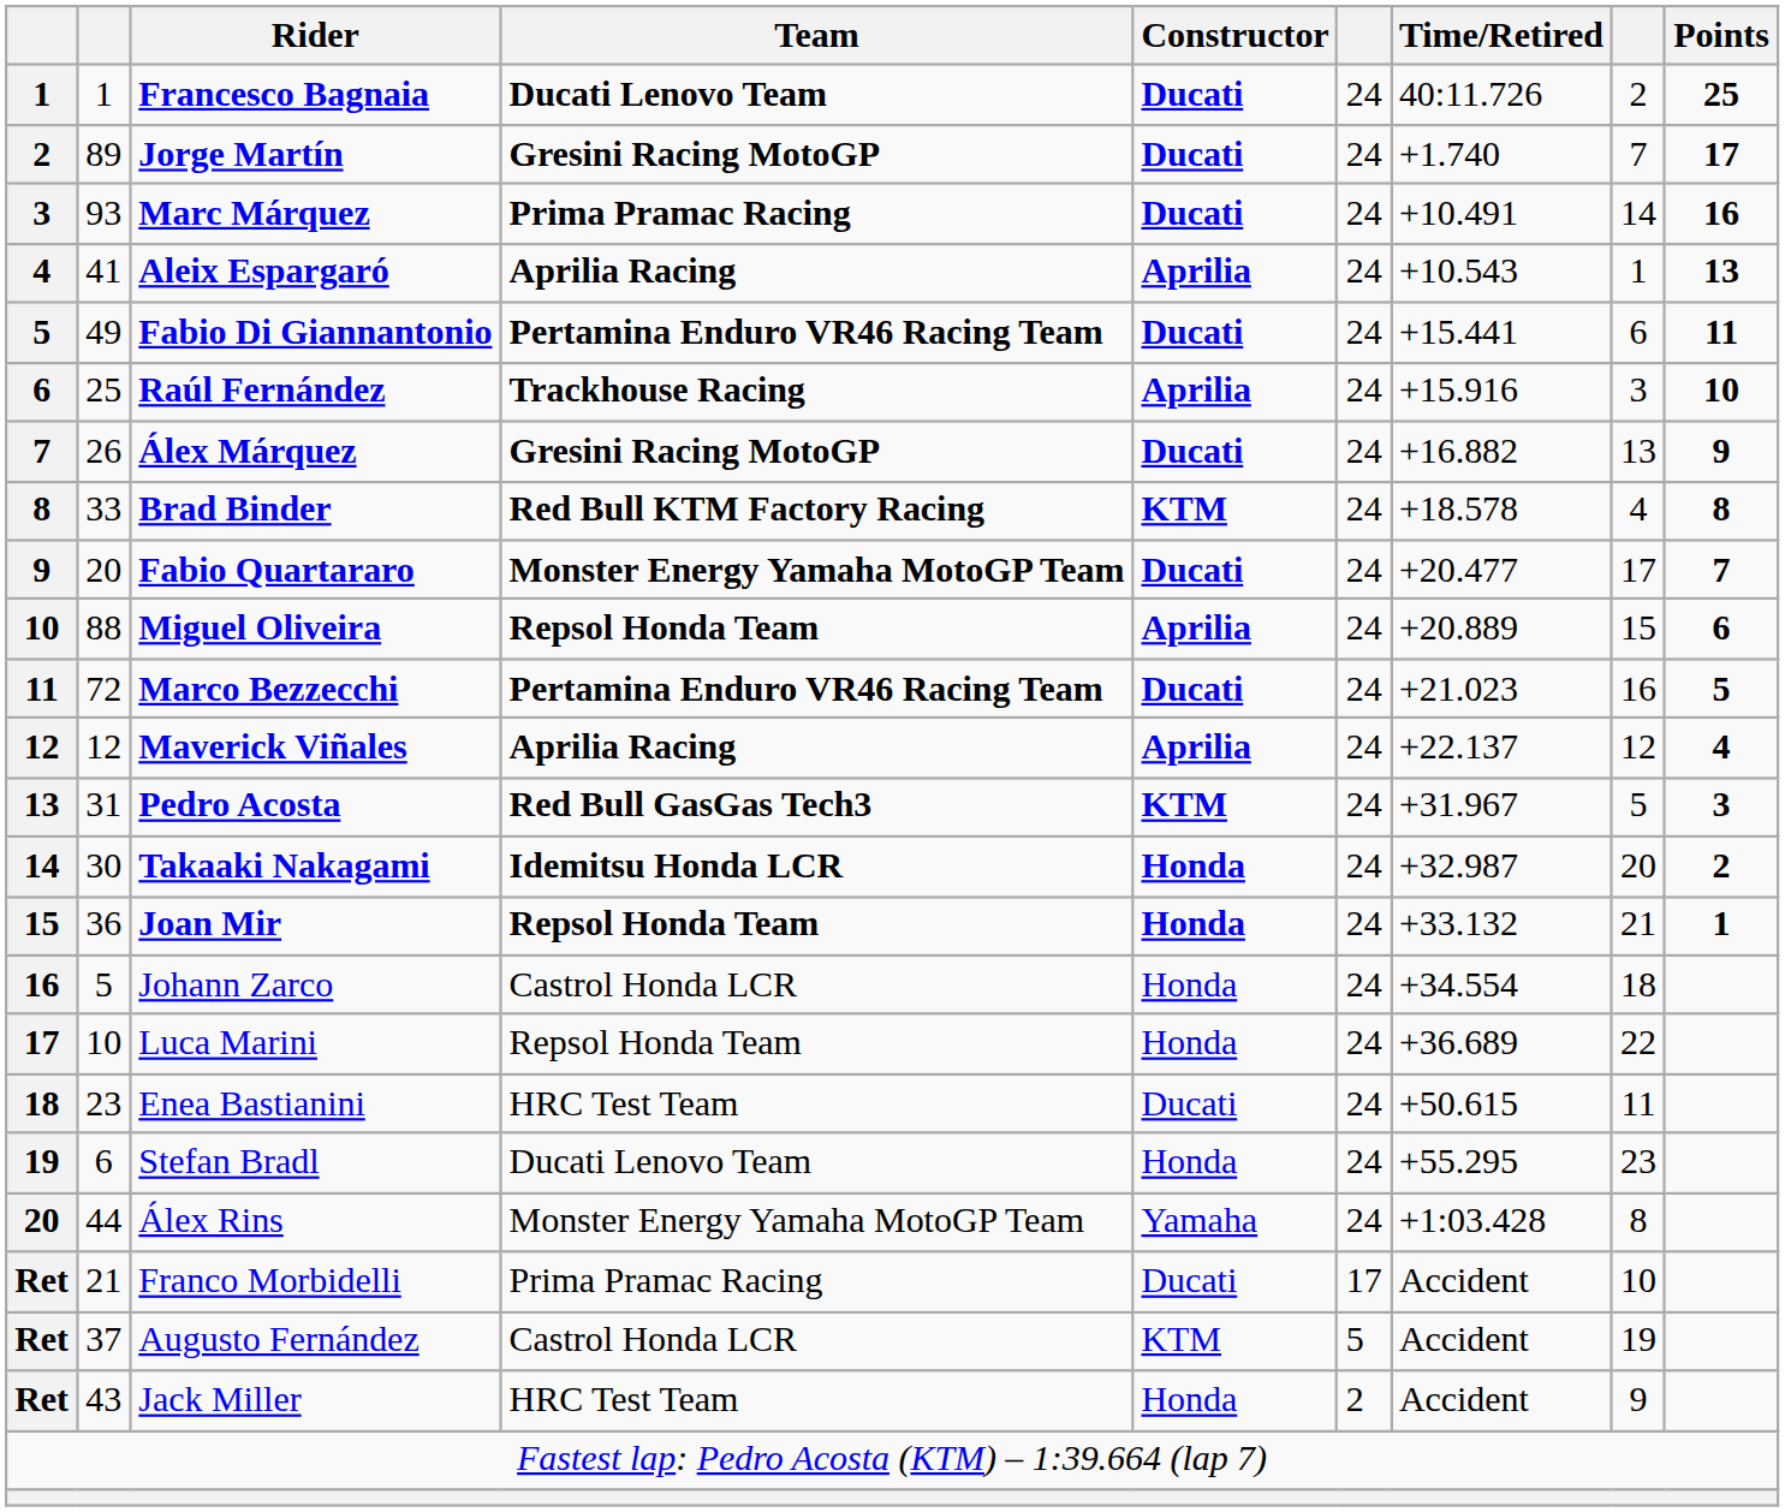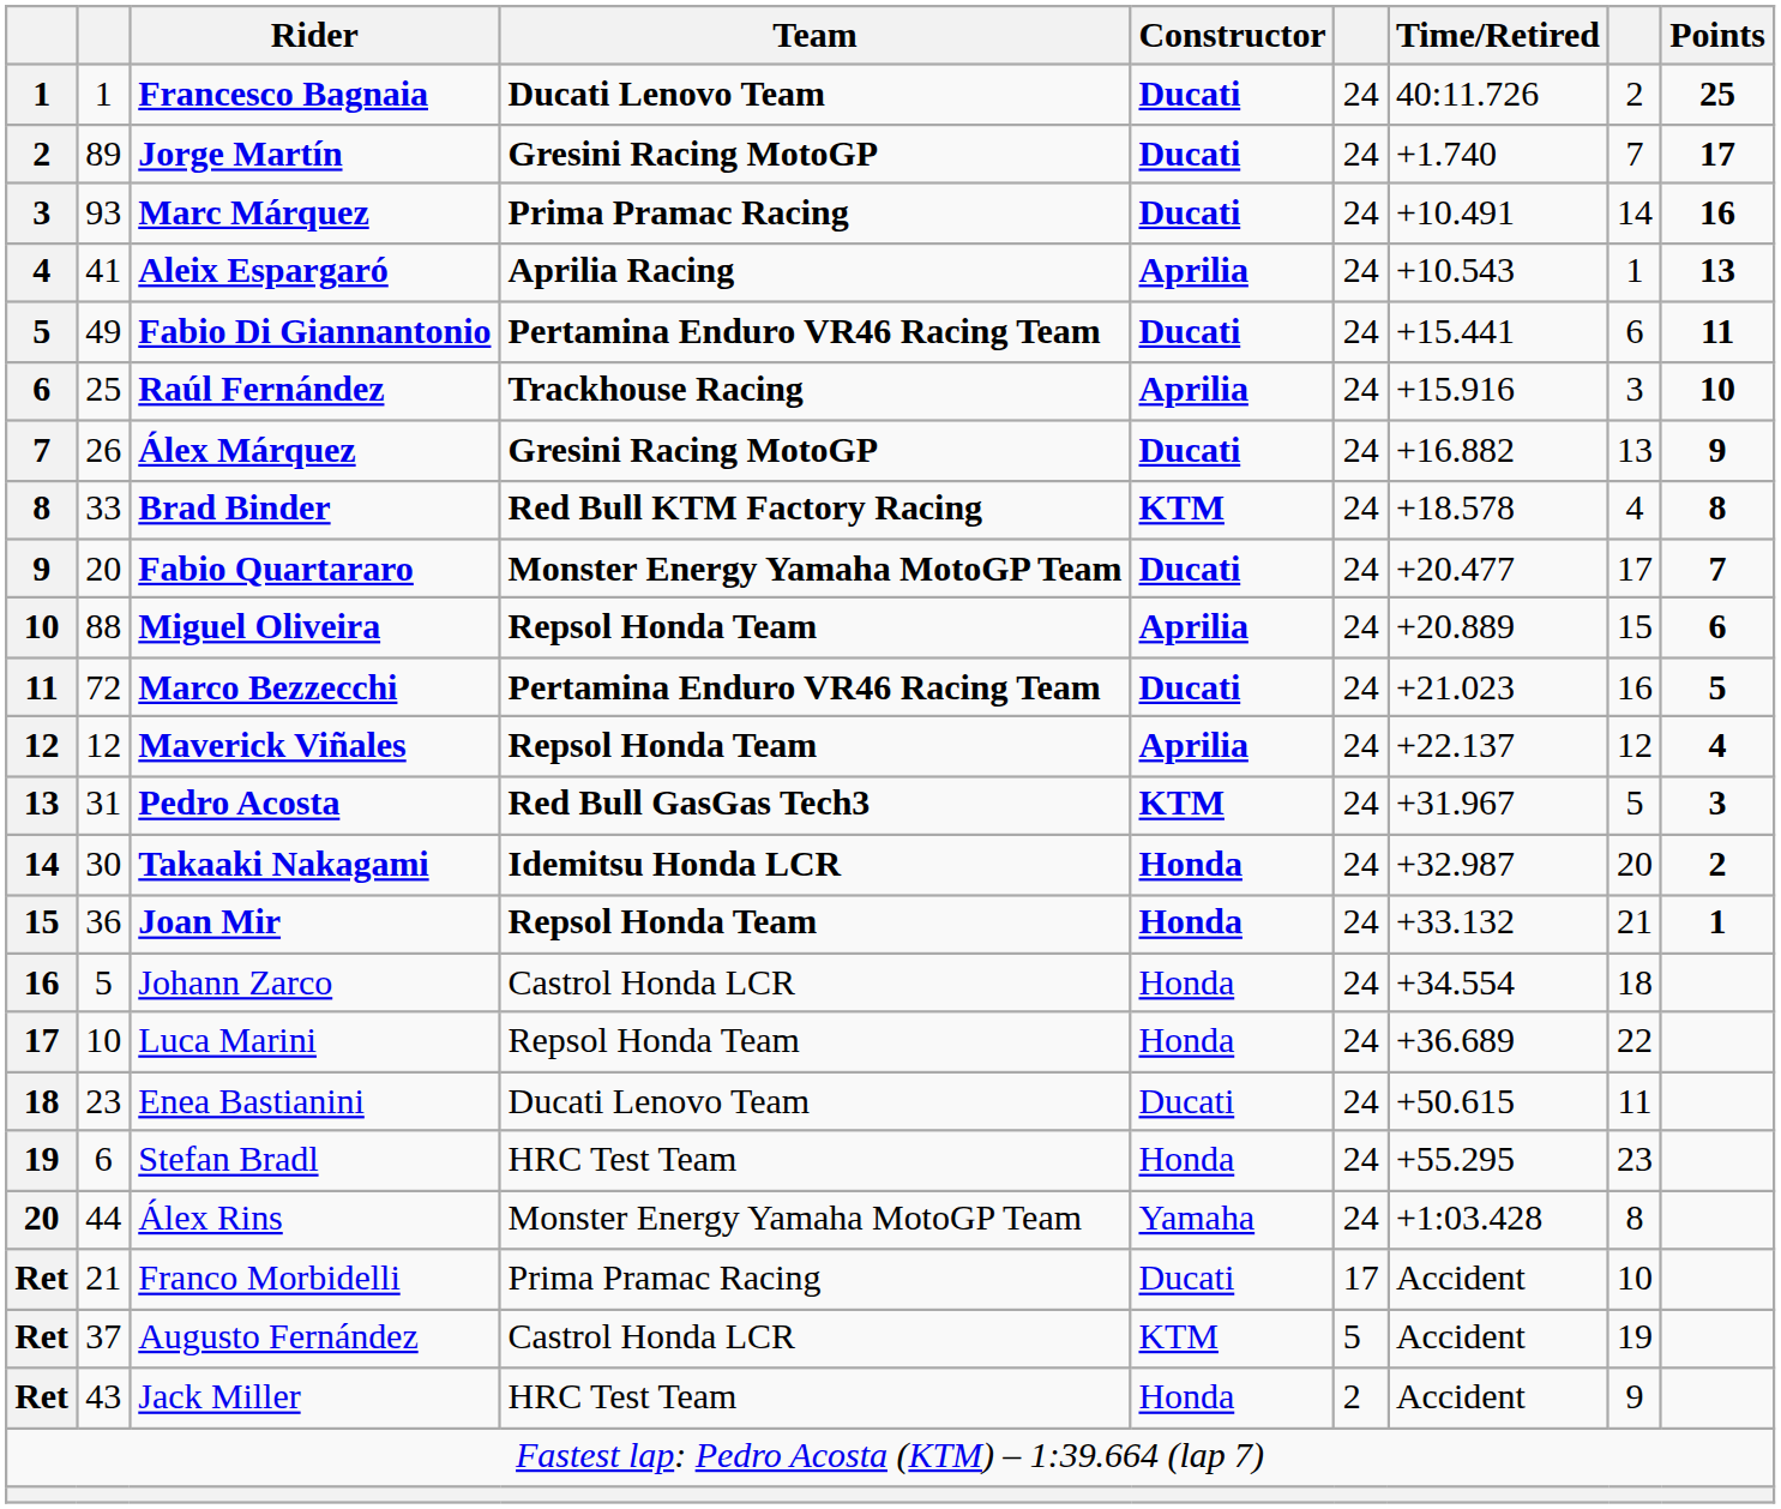 <table class="wikitable sortable" style="font-size: 85%;">
 <tr>
 <th scope="col"></th>
 <th scope="col"></th>
 <th scope="col">Rider</th>
 <th scope="col">Team</th>
 <th scope="col">Constructor</th>
 <th scope="col" class="unsortable"></th>
 <th scope="col" class="unsortable">Time/Retired</th>
 <th scope="col"></th>
 <th scope="col">Points</th>
 </tr>
 <tr>
 <th scope="row">1</th>
 <td align="center">1</td>
 <td data-sort-value="bag"> <strong><a href='#'>Francesco Bagnaia</a></strong></td>
 <td><strong>Ducati Lenovo Team</strong></td>
 <td><strong><a href='#'>Ducati</a></strong></td>
 <td>24</td>
 <td>40:11.726</td>
 <td align="center">2</td>
 <td align="center"><strong>25</strong></td>
 </tr>
 <tr>
 <th scope="row">2</th>
 <td align="center">89</td>
 <td data-sort-value="mart"> <strong><a href='#'>Jorge Martín</a></strong></td>
 <td><strong>Gresini Racing MotoGP</strong></td>
 <td><strong><a href='#'>Ducati</a></strong></td>
 <td>24</td>
 <td>+1.740</td>
 <td align="center">7</td>
 <td align="center"><strong>17</strong></td>
 </tr>
 <tr>
 <th scope="row">3</th>
 <td align="center">93</td>
 <td data-sort-value="marqm"> <strong><a href='#'>Marc Márquez</a></strong></td>
 <td><strong>Prima Pramac Racing</strong></td>
 <td><strong><a href='#'>Ducati</a></strong></td>
 <td>24</td>
 <td>+10.491</td>
 <td align="center">14</td>
 <td align="center"><strong>16</strong></td>
 </tr>
 <tr>
 <th scope="row">4</th>
 <td align="center">41</td>
 <td data-sort-value="esp"> <strong><a href='#'>Aleix Espargaró</a></strong></td>
 <td><strong>Aprilia Racing</strong></td>
 <td><strong><a href='#'>Aprilia</a></strong></td>
 <td>24</td>
 <td>+10.543</td>
 <td align="center">1</td>
 <td align="center"><strong>13</strong></td>
 </tr>
 <tr>
 <th scope="row">5</th>
 <td align="center">49</td>
 <td data-sort-value="dig"> <strong><a href='#'>Fabio Di Giannantonio</a></strong></td>
 <td><strong>Pertamina Enduro VR46 Racing Team</strong></td>
 <td><strong><a href='#'>Ducati</a></strong></td>
 <td>24</td>
 <td>+15.441</td>
 <td align="center">6</td>
 <td align="center"><strong>11</strong></td>
 </tr>
 <tr>
 <th scope="row">6</th>
 <td align="center">25</td>
 <td data-sort-value="ferr"> <strong><a href='#'>Raúl Fernández</a></strong></td>
 <td><strong>Trackhouse Racing</strong></td>
 <td><strong><a href='#'>Aprilia</a></strong></td>
 <td>24</td>
 <td>+15.916</td>
 <td align="center">3</td>
 <td align="center"><strong>10</strong></td>
 </tr>
 <tr>
 <th scope="row">7</th>
 <td align="center">26</td>
 <td data-sort-value="marqa"> <strong><a href='#'>Álex Márquez</a></strong></td>
 <td><strong>Gresini Racing MotoGP</strong></td>
 <td><strong><a href='#'>Ducati</a></strong></td>
 <td>24</td>
 <td>+16.882</td>
 <td align="center">13</td>
 <td align="center"><strong>9</strong></td>
 </tr>
 <tr>
 <th scope="row">8</th>
 <td align="center">33</td>
 <td data-sort-value="bin"> <strong><a href='#'>Brad Binder</a></strong></td>
 <td><strong>Red Bull KTM Factory Racing</strong></td>
 <td><strong><a href='#'>KTM</a></strong></td>
 <td>24</td>
 <td>+18.578</td>
 <td align="center">4</td>
 <td align="center"><strong>8</strong></td>
 </tr>
 <tr>
 <th scope="row">9</th>
 <td align="center">20</td>
 <td data-sort-value="qua"> <strong><a href='#'>Fabio Quartararo</a></strong></td>
 <td><strong>Monster Energy Yamaha MotoGP Team</strong></td>
 <td><strong><a href='#'>Ducati</a></strong></td>
 <td>24</td>
 <td>+20.477</td>
 <td align="center">17</td>
 <td align="center"><strong>7</strong></td>
 </tr>
 <tr>
 <th scope="row">10</th>
 <td align="center">88</td>
 <td data-sort-value="oli"> <strong><a href='#'>Miguel Oliveira</a></strong></td>
 <td><strong>Repsol Honda Team</strong></td>
 <td><strong><a href='#'>Aprilia</a></strong></td>
 <td>24</td>
 <td>+20.889</td>
 <td align="center">15</td>
 <td align="center"><strong>6</strong></td>
 </tr>
 <tr>
 <th scope="row">11</th>
 <td align="center">72</td>
 <td data-sort-value="bez"> <strong><a href='#'>Marco Bezzecchi</a></strong></td>
 <td><strong>Pertamina Enduro VR46 Racing Team</strong></td>
 <td><strong><a href='#'>Ducati</a></strong></td>
 <td>24</td>
 <td>+21.023</td>
 <td align="center">16</td>
 <td align="center"><strong>5</strong></td>
 </tr>
 <tr>
 <th scope="row">12</th>
 <td align="center">12</td>
 <td data-sort-value="vin"> <strong><a href='#'>Maverick Viñales</a></strong></td>
-<td><strong>Aprilia Racing</strong></td>
+<td><strong>Repsol Honda Team</strong></td>
 <td><strong><a href='#'>Aprilia</a></strong></td>
 <td>24</td>
 <td>+22.137</td>
 <td align="center">12</td>
 <td align="center"><strong>4</strong></td>
 </tr>
 <tr>
 <th scope="row">13</th>
 <td align="center">31</td>
 <td data-sort-value="aco"> <strong><a href='#'>Pedro Acosta</a></strong></td>
 <td><strong>Red Bull GasGas Tech3</strong></td>
 <td><strong><a href='#'>KTM</a></strong></td>
 <td>24</td>
 <td>+31.967</td>
 <td align="center">5</td>
 <td align="center"><strong>3</strong></td>
 </tr>
 <tr>
 <th scope="row">14</th>
 <td align="center">30</td>
 <td data-sort-value="nak"> <strong><a href='#'>Takaaki Nakagami</a></strong></td>
 <td><strong>Idemitsu Honda LCR</strong></td>
 <td><strong><a href='#'>Honda</a></strong></td>
 <td>24</td>
 <td>+32.987</td>
 <td align="center">20</td>
 <td align="center"><strong>2</strong></td>
 </tr>
 <tr>
 <th scope="row">15</th>
 <td align="center">36</td>
 <td data-sort-value="mir"> <strong><a href='#'>Joan Mir</a></strong></td>
 <td><strong>Repsol Honda Team</strong></td>
 <td><strong><a href='#'>Honda</a></strong></td>
 <td>24</td>
 <td>+33.132</td>
 <td align="center">21</td>
 <td align="center"><strong>1</strong></td>
 </tr>
 <tr>
 <th scope="row">16</th>
 <td align="center">5</td>
 <td data-sort-value="zar"> <a href='#'>Johann Zarco</a></td>
 <td>Castrol Honda LCR</td>
 <td><a href='#'>Honda</a></td>
 <td>24</td>
 <td>+34.554</td>
 <td align="center">18</td>
 <td align="center"></td>
 </tr>
 <tr>
 <th scope="row">17</th>
 <td align="center">10</td>
 <td data-sort-value="mari"> <a href='#'>Luca Marini</a></td>
 <td>Repsol Honda Team</td>
 <td><a href='#'>Honda</a></td>
 <td>24</td>
 <td>+36.689</td>
 <td align="center">22</td>
 <td align="center"></td>
 </tr>
 <tr>
 <th scope="row">18</th>
 <td align="center">23</td>
 <td data-sort-value="bas"> <a href='#'>Enea Bastianini</a></td>
-<td>HRC Test Team</td>
+<td>Ducati Lenovo Team</td>
 <td><a href='#'>Ducati</a></td>
 <td>24</td>
 <td>+50.615</td>
 <td align="center">11</td>
 <td align="center"></td>
 </tr>
 <tr>
 <th scope="row">19</th>
 <td align="center">6</td>
 <td data-sort-value="bra"> <a href='#'>Stefan Bradl</a></td>
-<td>Ducati Lenovo Team</td>
+<td>HRC Test Team</td>
 <td><a href='#'>Honda</a></td>
 <td>24</td>
 <td>+55.295</td>
 <td align="center">23</td>
 <td align="center"></td>
 </tr>
 <tr>
 <th scope="row">20</th>
 <td align="center">44</td>
 <td data-sort-value="rin"> <a href='#'>Álex Rins</a></td>
 <td>Monster Energy Yamaha MotoGP Team</td>
 <td><a href='#'>Yamaha</a></td>
 <td>24</td>
 <td>+1:03.428</td>
 <td align="center">8</td>
 <td align="center"></td>
 </tr>
 <tr>
 <th scope="row">Ret</th>
 <td align="center">21</td>
 <td data-sort-value="mor"> <a href='#'>Franco Morbidelli</a></td>
 <td>Prima Pramac Racing</td>
 <td><a href='#'>Ducati</a></td>
 <td>17</td>
 <td>Accident</td>
 <td align="center">10</td>
 <td align="center"></td>
 </tr>
 <tr>
 <th scope="row">Ret</th>
 <td align="center">37</td>
 <td data-sort-value="fera"> <a href='#'>Augusto Fernández</a></td>
 <td>Castrol Honda LCR</td>
 <td><a href='#'>KTM</a></td>
 <td>5</td>
 <td>Accident</td>
 <td align="center">19</td>
 <td align="center"></td>
 </tr>
 <tr>
 <th scope="row">Ret</th>
 <td align="center">43</td>
 <td data-sort-value="mil"> <a href='#'>Jack Miller</a></td>
 <td>HRC Test Team</td>
 <td><a href='#'>Honda</a></td>
 <td>2</td>
 <td>Accident</td>
 <td align="center">9</td>
 <td align="center"></td>
 </tr>
 <tr class="sortbottom">
 <td colspan="9" style="text-align:center"><em><a href='#'>Fastest lap</a>:  <a href='#'>Pedro Acosta</a> (<a href='#'>KTM</a>) – 1:39.664 (lap 7)</em></td>
 </tr>
 <tr>
 <th colspan=9></th>
 </tr>
 </table>
